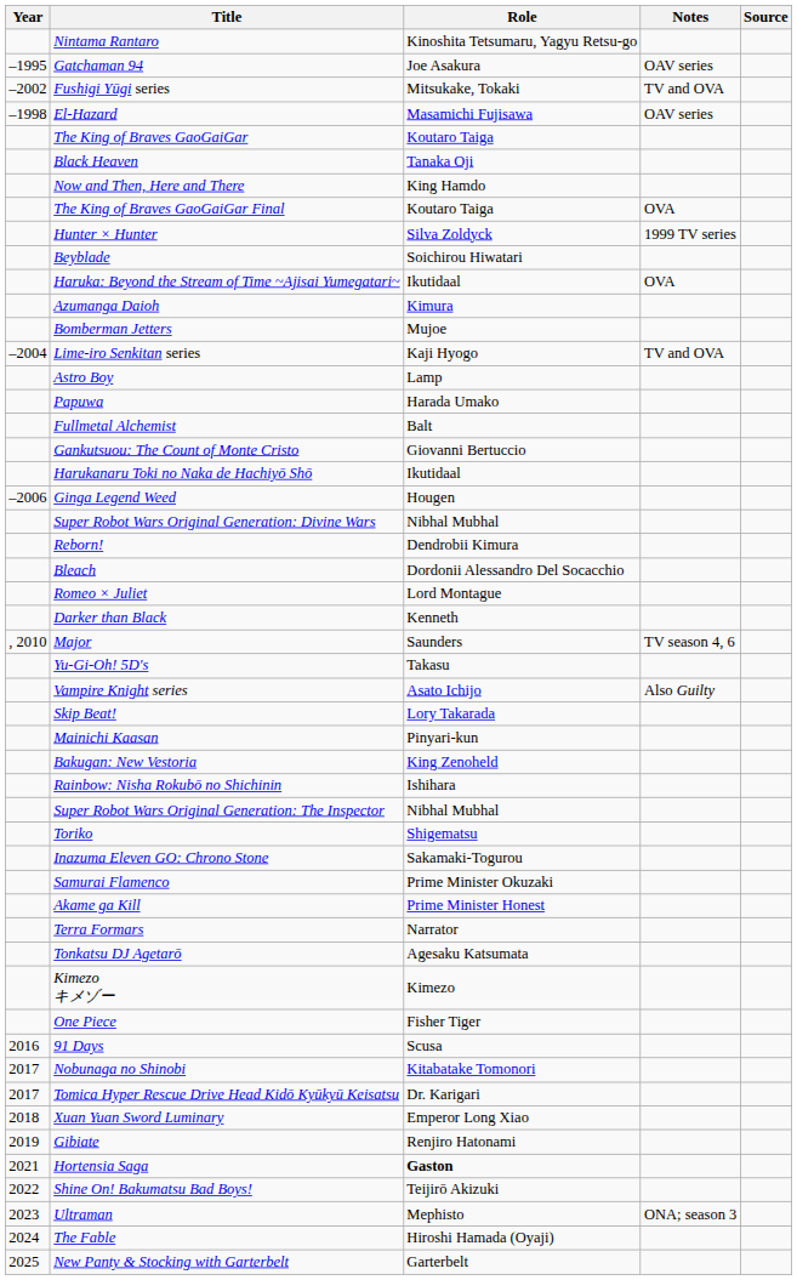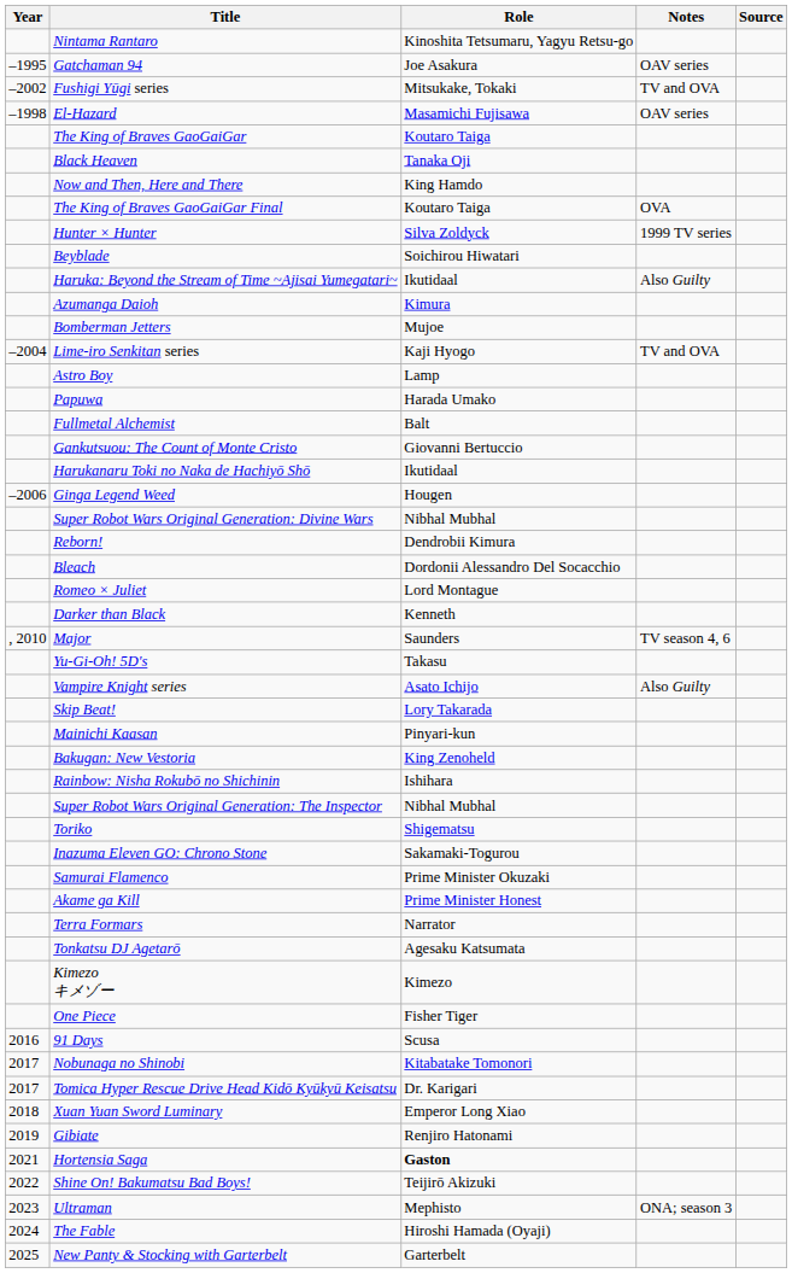 <table class="wikitable sortable plainrowheaders">
 <tr>
 <th>Year</th>
 <th>Title</th>
 <th>Role</th>
 <th class="unsortable">Notes</th>
 <th class="unsortable">Source</th>
 </tr>
 <tr>
 <td></td>
 <td><em><a href='#'>Nintama Rantaro</a></em></td>
 <td>Kinoshita Tetsumaru, Yagyu Retsu-go</td>
 <td></td>
 <td></td>
 </tr>
 <tr>
 <td>–1995</td>
 <td><em><a href='#'>Gatchaman 94</a></em></td>
 <td>Joe Asakura</td>
 <td>OAV series</td>
 <td></td>
 </tr>
 <tr>
 <td>–2002</td>
 <td><em><a href='#'>Fushigi Yūgi</a></em> series</td>
 <td>Mitsukake, Tokaki</td>
 <td>TV and OVA</td>
 <td></td>
 </tr>
 <tr>
 <td>–1998</td>
 <td><em><a href='#'>El-Hazard</a></em></td>
 <td><a href='#'>Masamichi Fujisawa</a></td>
 <td>OAV series</td>
 <td></td>
 </tr>
 <tr>
 <td></td>
 <td><em><a href='#'>The King of Braves GaoGaiGar</a></em></td>
 <td><a href='#'>Koutaro Taiga</a></td>
 <td></td>
 <td></td>
 </tr>
 <tr>
 <td></td>
 <td><em><a href='#'>Black Heaven</a></em></td>
 <td><a href='#'>Tanaka Oji</a></td>
 <td></td>
 <td></td>
 </tr>
 <tr>
 <td></td>
 <td><em><a href='#'>Now and Then, Here and There</a></em></td>
 <td>King Hamdo</td>
 <td></td>
 <td></td>
 </tr>
 <tr>
 <td></td>
 <td><em><a href='#'>The King of Braves GaoGaiGar Final</a></em></td>
 <td>Koutaro Taiga</td>
 <td>OVA</td>
 <td></td>
 </tr>
 <tr>
 <td></td>
 <td><em><a href='#'>Hunter × Hunter</a></em></td>
 <td><a href='#'>Silva Zoldyck</a></td>
 <td>1999 TV series</td>
 <td></td>
 </tr>
 <tr>
 <td></td>
 <td><em><a href='#'>Beyblade</a></em></td>
 <td>Soichirou Hiwatari</td>
 <td></td>
 <td></td>
 </tr>
 <tr>
 <td></td>
 <td><em><a href='#'>Haruka: Beyond the Stream of Time ~Ajisai Yumegatari~</a></em></td>
 <td>Ikutidaal</td>
-<td>OVA</td>
+<td>Also <em>Guilty</em></td>
 <td></td>
 </tr>
 <tr>
 <td></td>
 <td><em><a href='#'>Azumanga Daioh</a></em></td>
 <td><a href='#'>Kimura</a></td>
 <td></td>
 <td></td>
 </tr>
 <tr>
 <td></td>
 <td><em><a href='#'>Bomberman Jetters</a></em></td>
 <td>Mujoe</td>
 <td></td>
 <td></td>
 </tr>
 <tr>
 <td>–2004</td>
 <td><em><a href='#'>Lime-iro Senkitan</a></em> series</td>
 <td>Kaji Hyogo</td>
 <td>TV and OVA</td>
 <td></td>
 </tr>
 <tr>
 <td></td>
 <td><em><a href='#'>Astro Boy</a></em></td>
 <td>Lamp</td>
 <td></td>
 <td></td>
 </tr>
 <tr>
 <td></td>
 <td><em><a href='#'>Papuwa</a></em></td>
 <td>Harada Umako</td>
 <td></td>
 <td></td>
 </tr>
 <tr>
 <td></td>
 <td><em><a href='#'>Fullmetal Alchemist</a></em></td>
 <td>Balt</td>
 <td></td>
 <td></td>
 </tr>
 <tr>
 <td></td>
 <td><em><a href='#'>Gankutsuou: The Count of Monte Cristo</a></em></td>
 <td>Giovanni Bertuccio</td>
 <td></td>
 <td></td>
 </tr>
 <tr>
 <td></td>
 <td><em><a href='#'>Harukanaru Toki no Naka de Hachiyō Shō</a></em></td>
 <td>Ikutidaal</td>
 <td></td>
 <td></td>
 </tr>
 <tr>
 <td>–2006</td>
 <td><em><a href='#'>Ginga Legend Weed</a></em></td>
 <td>Hougen</td>
 <td></td>
 <td></td>
 </tr>
 <tr>
 <td></td>
 <td><em><a href='#'>Super Robot Wars Original Generation: Divine Wars</a></em></td>
 <td>Nibhal Mubhal</td>
 <td></td>
 <td></td>
 </tr>
 <tr>
 <td></td>
 <td><em><a href='#'>Reborn!</a></em></td>
 <td>Dendrobii Kimura</td>
 <td></td>
 <td></td>
 </tr>
 <tr>
 <td></td>
 <td><em><a href='#'>Bleach</a></em></td>
 <td>Dordonii Alessandro Del Socacchio</td>
 <td></td>
 <td></td>
 </tr>
 <tr>
 <td></td>
 <td><em><a href='#'>Romeo × Juliet</a></em></td>
 <td>Lord Montague</td>
 <td></td>
 <td></td>
 </tr>
 <tr>
 <td></td>
 <td><em><a href='#'>Darker than Black</a></em></td>
 <td>Kenneth</td>
 <td></td>
 <td></td>
 </tr>
 <tr>
 <td>, 2010</td>
 <td><em><a href='#'>Major</a></em></td>
 <td>Saunders</td>
 <td>TV season 4, 6</td>
 <td></td>
 </tr>
 <tr>
 <td></td>
 <td><em><a href='#'>Yu-Gi-Oh! 5D's</a></em></td>
 <td>Takasu</td>
 <td></td>
 <td></td>
 </tr>
 <tr>
 <td></td>
 <td><em><a href='#'>Vampire Knight</a> series</em></td>
 <td><a href='#'>Asato Ichijo</a></td>
 <td>Also <em>Guilty</em></td>
 <td></td>
 </tr>
 <tr>
 <td></td>
 <td><em><a href='#'>Skip Beat!</a></em></td>
 <td><a href='#'>Lory Takarada</a></td>
 <td></td>
 <td></td>
 </tr>
 <tr>
 <td></td>
 <td><em><a href='#'>Mainichi Kaasan</a></em></td>
 <td>Pinyari-kun</td>
 <td></td>
 <td></td>
 </tr>
 <tr>
 <td></td>
 <td><em><a href='#'>Bakugan: New Vestoria</a></em></td>
 <td><a href='#'>King Zenoheld</a></td>
 <td></td>
 <td></td>
 </tr>
 <tr>
 <td></td>
 <td><em><a href='#'>Rainbow: Nisha Rokubō no Shichinin</a></em></td>
 <td>Ishihara</td>
 <td></td>
 <td></td>
 </tr>
 <tr>
 <td></td>
 <td><em><a href='#'>Super Robot Wars Original Generation: The Inspector</a></em></td>
 <td>Nibhal Mubhal</td>
 <td></td>
 <td></td>
 </tr>
 <tr>
 <td></td>
 <td><em><a href='#'>Toriko</a></em></td>
 <td><a href='#'>Shigematsu</a></td>
 <td></td>
 <td></td>
 </tr>
 <tr>
 <td></td>
 <td><em><a href='#'>Inazuma Eleven GO: Chrono Stone</a></em></td>
 <td>Sakamaki-Togurou</td>
 <td></td>
 <td></td>
 </tr>
 <tr>
 <td></td>
 <td><em><a href='#'>Samurai Flamenco</a></em></td>
 <td>Prime Minister Okuzaki</td>
 <td></td>
 <td></td>
 </tr>
 <tr>
 <td></td>
 <td><em><a href='#'>Akame ga Kill</a></em></td>
 <td><a href='#'>Prime Minister Honest</a></td>
 <td></td>
 <td></td>
 </tr>
 <tr>
 <td></td>
 <td><em><a href='#'>Terra Formars</a></em></td>
 <td>Narrator</td>
 <td></td>
 <td></td>
 </tr>
 <tr>
 <td></td>
 <td><em><a href='#'>Tonkatsu DJ Agetarō</a></em></td>
 <td>Agesaku Katsumata</td>
 <td></td>
 <td></td>
 </tr>
 <tr>
 <td></td>
 <td><em>Kimezo<br>キメゾー</em></td>
 <td>Kimezo</td>
 <td></td>
 <td></td>
 </tr>
 <tr>
 <td></td>
 <td><em><a href='#'>One Piece</a></em></td>
 <td>Fisher Tiger</td>
 <td></td>
 <td></td>
 </tr>
 <tr>
 <td>2016</td>
 <td><em><a href='#'>91 Days</a></em></td>
 <td>Scusa</td>
 <td></td>
 <td></td>
 </tr>
 <tr>
 <td>2017</td>
 <td><em><a href='#'>Nobunaga no Shinobi</a></em></td>
 <td><a href='#'>Kitabatake Tomonori</a></td>
 <td></td>
 <td></td>
 </tr>
 <tr>
 <td>2017</td>
 <td><em><a href='#'>Tomica Hyper Rescue Drive Head Kidō Kyūkyū Keisatsu</a></em></td>
 <td>Dr. Karigari</td>
 <td></td>
 <td></td>
 </tr>
 <tr>
 <td>2018</td>
 <td><em><a href='#'>Xuan Yuan Sword Luminary</a></em></td>
 <td>Emperor Long Xiao</td>
 <td></td>
 <td></td>
 </tr>
 <tr>
 <td>2019</td>
 <td><em><a href='#'>Gibiate</a></em></td>
 <td>Renjiro Hatonami</td>
 <td></td>
 <td></td>
 </tr>
 <tr>
 <td>2021</td>
 <td><em><a href='#'>Hortensia Saga</a></em></td>
 <td><strong>Gaston</strong></td>
 <td></td>
 <td></td>
 </tr>
 <tr>
 <td>2022</td>
 <td><em><a href='#'>Shine On! Bakumatsu Bad Boys!</a></em></td>
 <td>Teijirō Akizuki</td>
 <td></td>
 <td></td>
 </tr>
 <tr>
 <td>2023</td>
 <td><em><a href='#'>Ultraman</a></em></td>
 <td>Mephisto</td>
 <td>ONA; season 3</td>
 <td></td>
 </tr>
 <tr>
 <td>2024</td>
 <td><em><a href='#'>The Fable</a></em></td>
 <td>Hiroshi Hamada (Oyaji)</td>
 <td></td>
 <td></td>
 </tr>
 <tr>
 <td>2025</td>
 <td><em><a href='#'>New Panty & Stocking with Garterbelt</a></em></td>
 <td>Garterbelt</td>
 <td></td>
 <td></td>
 </tr>
 </table>
